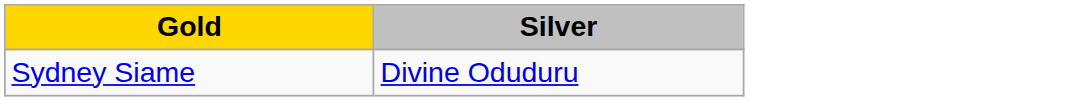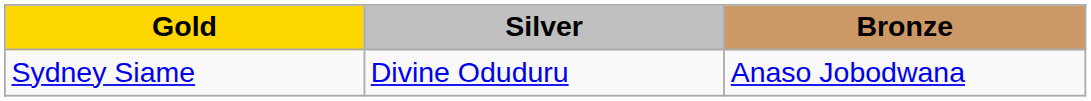 <table class="wikitable" style="text-align:left">
 <tr align="center">
 <td width=200 bgcolor=gold><strong>Gold</strong></td>
 <td width=200 bgcolor=silver><strong>Silver</strong></td>
+<td width=200 bgcolor=CC9966><strong>Bronze</strong></td>
 </tr>
 <tr>
 <td><a href='#'>Sydney Siame</a><br></td>
 <td><a href='#'>Divine Oduduru</a><br></td>
+<td><a href='#'>Anaso Jobodwana</a><br></td>
 </tr>
 </table>
